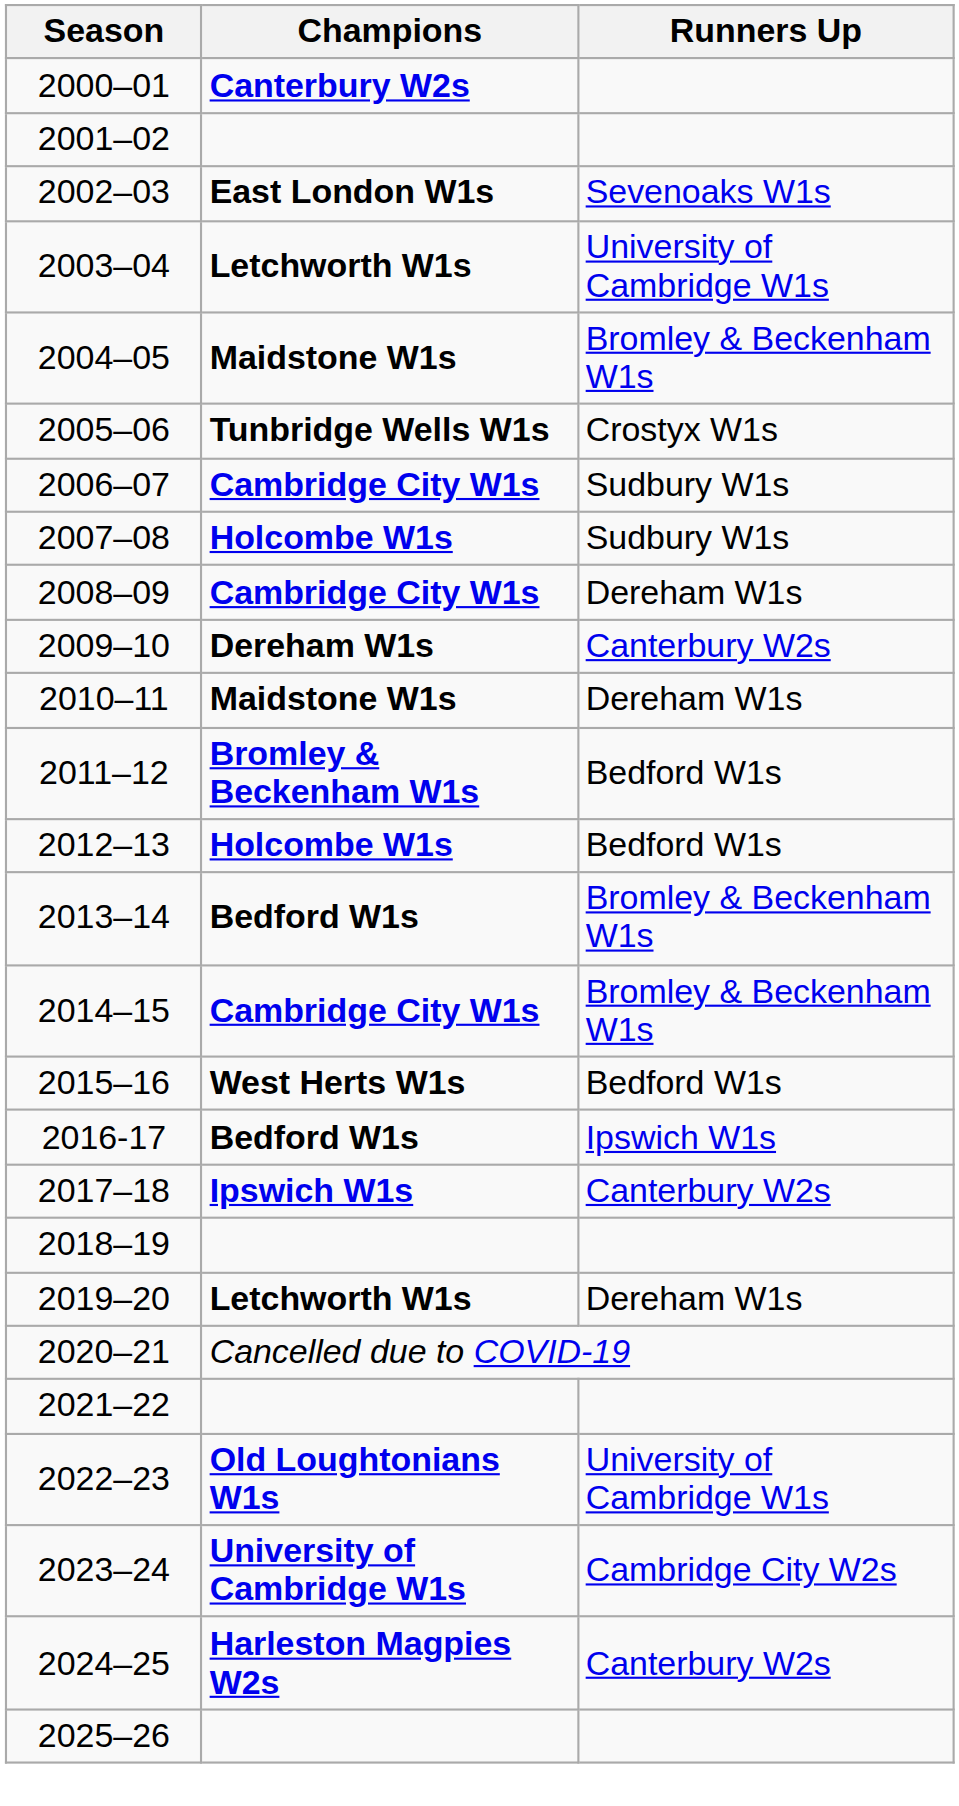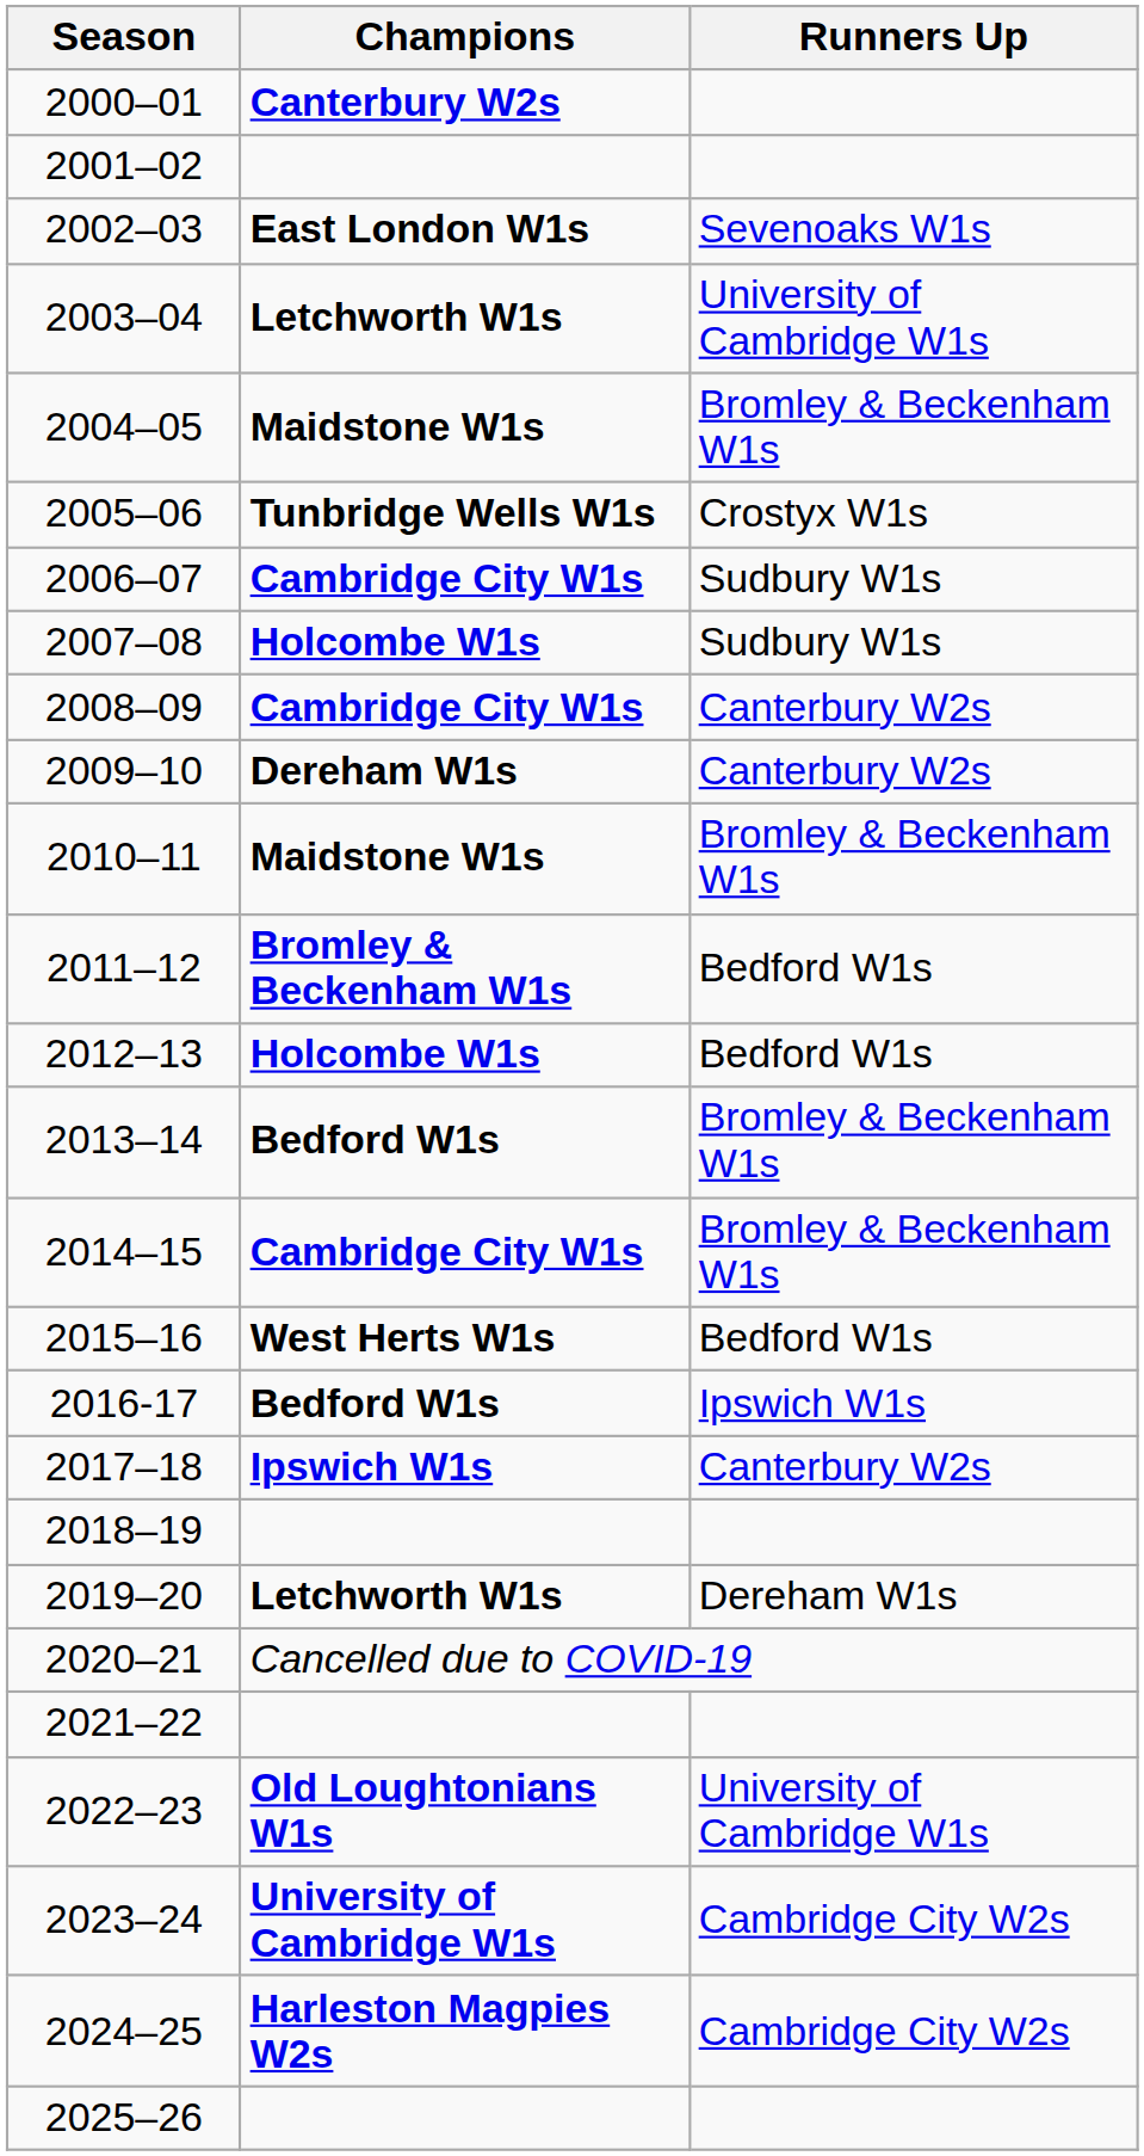 <table class="wikitable" style="text-align:centre; margin-left:1em;">
 <tr>
 <th style="width:85px">Season</th>
 <th style="width:170px">Champions</th>
 <th style="width:170px">Runners Up</th>
 </tr>
 <tr>
 <td style="text-align:center">2000–01</td>
 <td><strong><a href='#'>Canterbury W2s</a></strong></td>
 <td></td>
 </tr>
 <tr>
 <td style="text-align:center">2001–02</td>
 <td></td>
 <td></td>
 </tr>
 <tr>
 <td style="text-align:center">2002–03</td>
 <td><strong>East London W1s</strong></td>
 <td><a href='#'>Sevenoaks W1s</a></td>
 </tr>
 <tr>
 <td style="text-align:center">2003–04</td>
 <td><strong>Letchworth W1s</strong></td>
 <td><a href='#'>University of Cambridge W1s</a></td>
 </tr>
 <tr>
 <td style="text-align:center">2004–05</td>
 <td><strong>Maidstone W1s</strong></td>
 <td><a href='#'>Bromley & Beckenham W1s</a></td>
 </tr>
 <tr>
 <td style="text-align:center">2005–06</td>
 <td><strong>Tunbridge Wells W1s</strong></td>
 <td>Crostyx W1s</td>
 </tr>
 <tr>
 <td style="text-align:center">2006–07</td>
 <td><strong><a href='#'>Cambridge City W1s</a></strong></td>
 <td>Sudbury W1s</td>
 </tr>
 <tr>
 <td style="text-align:center">2007–08</td>
 <td><strong><a href='#'>Holcombe W1s</a></strong></td>
 <td>Sudbury W1s</td>
 </tr>
 <tr>
 <td style="text-align:center">2008–09</td>
 <td><strong><a href='#'>Cambridge City W1s</a></strong></td>
-<td>Dereham W1s</td>
+<td><a href='#'>Canterbury  W2s</a></td>
 </tr>
 <tr>
 <td style="text-align:center">2009–10</td>
 <td><strong>Dereham W1s</strong></td>
 <td><a href='#'>Canterbury  W2s</a></td>
 </tr>
 <tr>
 <td style="text-align:center">2010–11</td>
 <td><strong>Maidstone W1s</strong></td>
-<td>Dereham W1s</td>
+<td><a href='#'>Bromley & Beckenham W1s</a></td>
 </tr>
 <tr>
 <td style="text-align:center">2011–12</td>
 <td><strong><a href='#'>Bromley & Beckenham W1s</a></strong></td>
 <td>Bedford W1s</td>
 </tr>
 <tr>
 <td style="text-align:center">2012–13</td>
 <td><strong><a href='#'>Holcombe W1s</a></strong></td>
 <td>Bedford W1s</td>
 </tr>
 <tr>
 <td style="text-align:center">2013–14</td>
 <td><strong>Bedford W1s</strong></td>
 <td><a href='#'>Bromley & Beckenham W1s</a></td>
 </tr>
 <tr>
 <td style="text-align:center">2014–15</td>
 <td><strong><a href='#'>Cambridge City W1s</a></strong></td>
 <td><a href='#'>Bromley & Beckenham W1s</a></td>
 </tr>
 <tr>
 <td style="text-align:center">2015–16</td>
 <td><strong>West Herts W1s</strong></td>
 <td>Bedford W1s</td>
 </tr>
 <tr>
 <td style="text-align:center">2016-17</td>
 <td><strong>Bedford W1s</strong></td>
 <td><a href='#'>Ipswich W1s</a></td>
 </tr>
 <tr>
 <td style="text-align:center">2017–18</td>
 <td><strong><a href='#'>Ipswich W1s</a></strong></td>
 <td><a href='#'>Canterbury W2s</a></td>
 </tr>
 <tr>
 <td style="text-align:center">2018–19</td>
 <td></td>
 <td></td>
 </tr>
 <tr>
 <td style="text-align:center">2019–20</td>
 <td><strong>Letchworth W1s</strong></td>
 <td>Dereham W1s</td>
 </tr>
 <tr>
 <td style="text-align:center">2020–21</td>
 <td colspan=2><em>Cancelled due to <a href='#'>COVID-19</a></em></td>
 </tr>
 <tr>
 <td style="text-align:center">2021–22</td>
 <td></td>
 <td></td>
 </tr>
 <tr>
 <td style="text-align:center">2022–23</td>
 <td><strong><a href='#'>Old Loughtonians W1s</a></strong></td>
 <td><a href='#'>University of Cambridge W1s</a></td>
 </tr>
 <tr>
 <td style="text-align:center">2023–24</td>
 <td><strong><a href='#'>University of Cambridge W1s</a></strong></td>
 <td><a href='#'>Cambridge City W2s</a></td>
 </tr>
 <tr>
 <td style="text-align:center">2024–25</td>
 <td><strong><a href='#'>Harleston Magpies W2s</a></strong></td>
-<td><a href='#'>Canterbury  W2s</a></td>
+<td><a href='#'>Cambridge City W2s</a></td>
 </tr>
 <tr>
 <td style="text-align:center">2025–26</td>
 <td></td>
 <td></td>
 </tr>
 </table>
